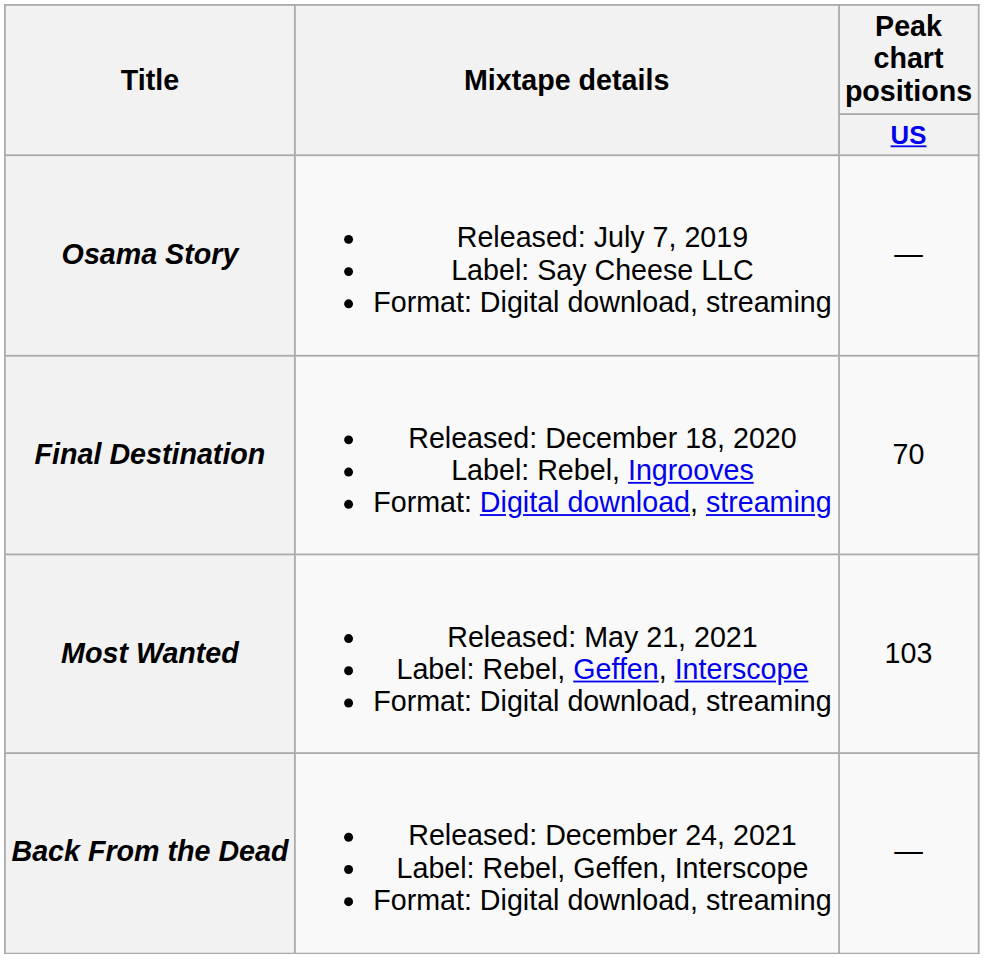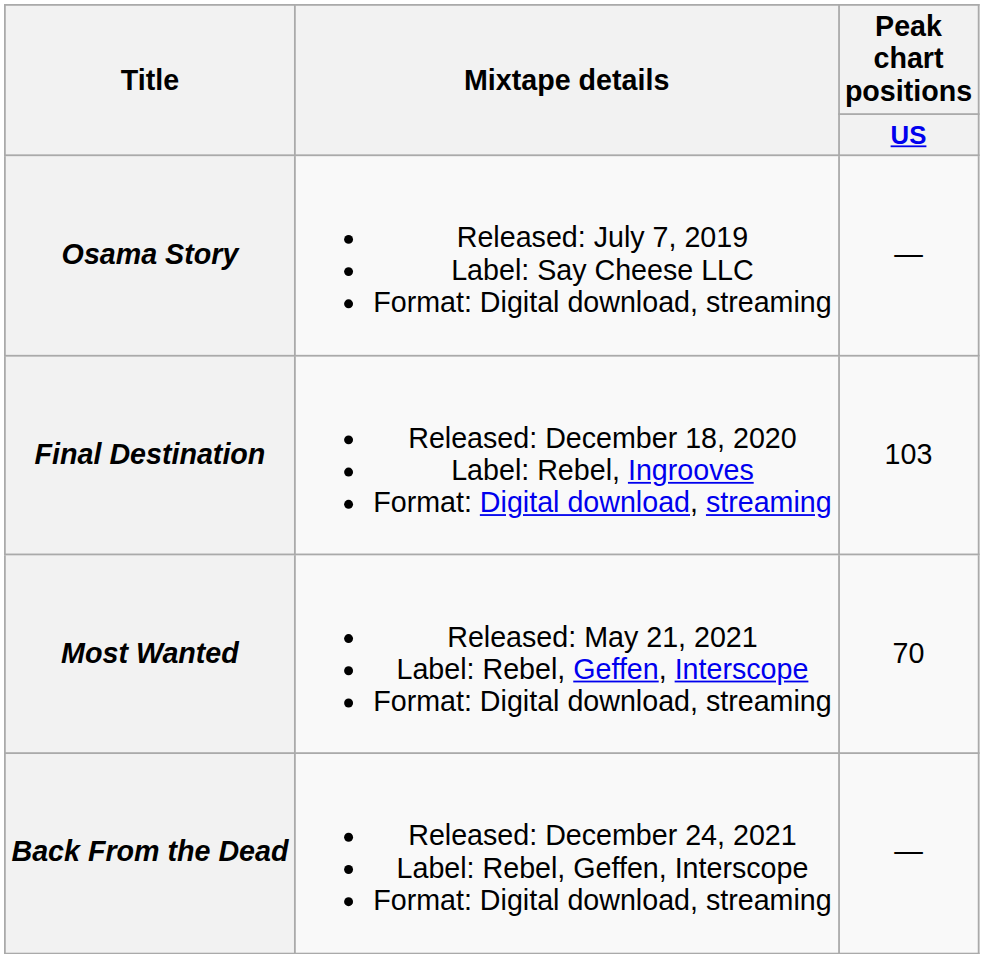 <table class="wikitable plainrowheaders" style="text-align:center;">
 <tr>
 <th rowspan="2">Title</th>
 <th rowspan="2">Mixtape details</th>
 <th>Peak chart positions</th>
 </tr>
 <tr>
 <th scope="col" style="width:3.5em;font-size:90%;"><a href='#'>US</a></th>
 </tr>
 <tr>
 <th scope="row"><em>Osama Story</em></th>
 <td><br><ul><li>Released: July 7, 2019</li><li>Label: Say Cheese LLC</li><li>Format: Digital download, streaming</li></ul></td>
 <td>—</td>
 </tr>
 <tr>
 <th scope="row"><em>Final Destination</em></th>
 <td><br><ul><li>Released: December 18, 2020</li><li>Label: Rebel, <a href='#'>Ingrooves</a></li><li>Format: <a href='#'>Digital download</a>, <a href='#'>streaming</a></li></ul></td>
-<td>70<br></td>
+<td>103<br></td>
 </tr>
 <tr>
 <th scope="row"><em>Most Wanted</em></th>
 <td><br><ul><li>Released: May 21, 2021</li><li>Label: Rebel, <a href='#'>Geffen</a>, <a href='#'>Interscope</a></li><li>Format: Digital download, streaming</li></ul></td>
-<td>103<br></td>
+<td>70<br></td>
 </tr>
 <tr>
 <th scope="row"><em>Back From the Dead</em></th>
 <td><br><ul><li>Released: December 24, 2021</li><li>Label: Rebel, Geffen, Interscope</li><li>Format: Digital download, streaming</li></ul></td>
 <td>—</td>
 </tr>
 </table>
